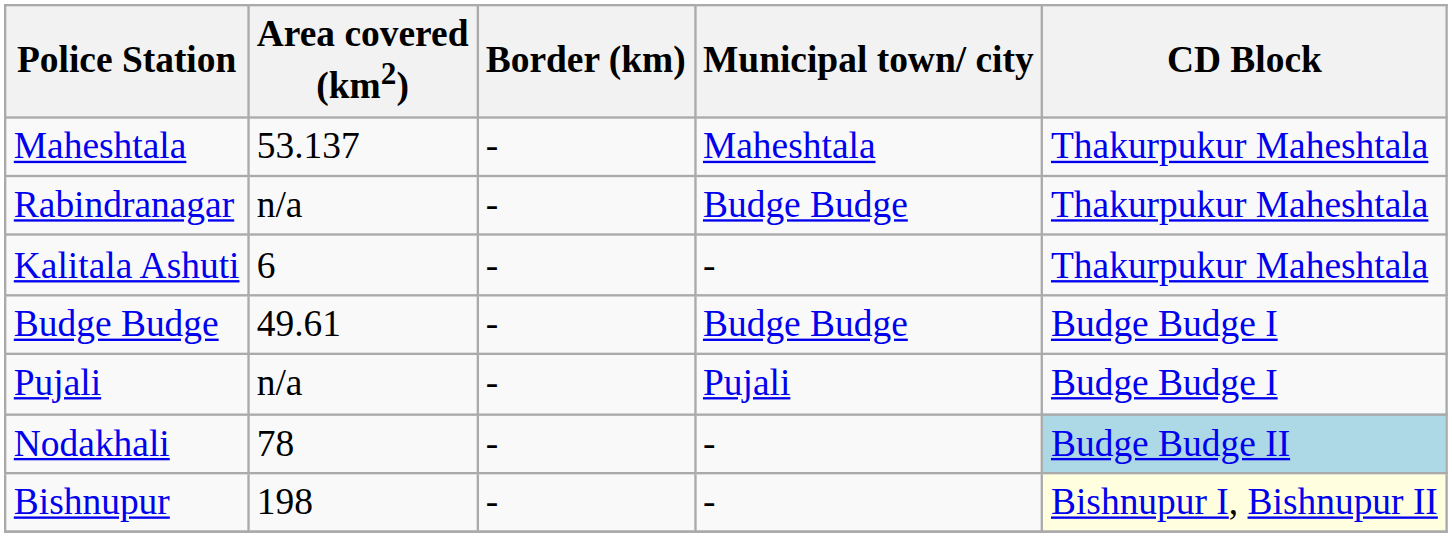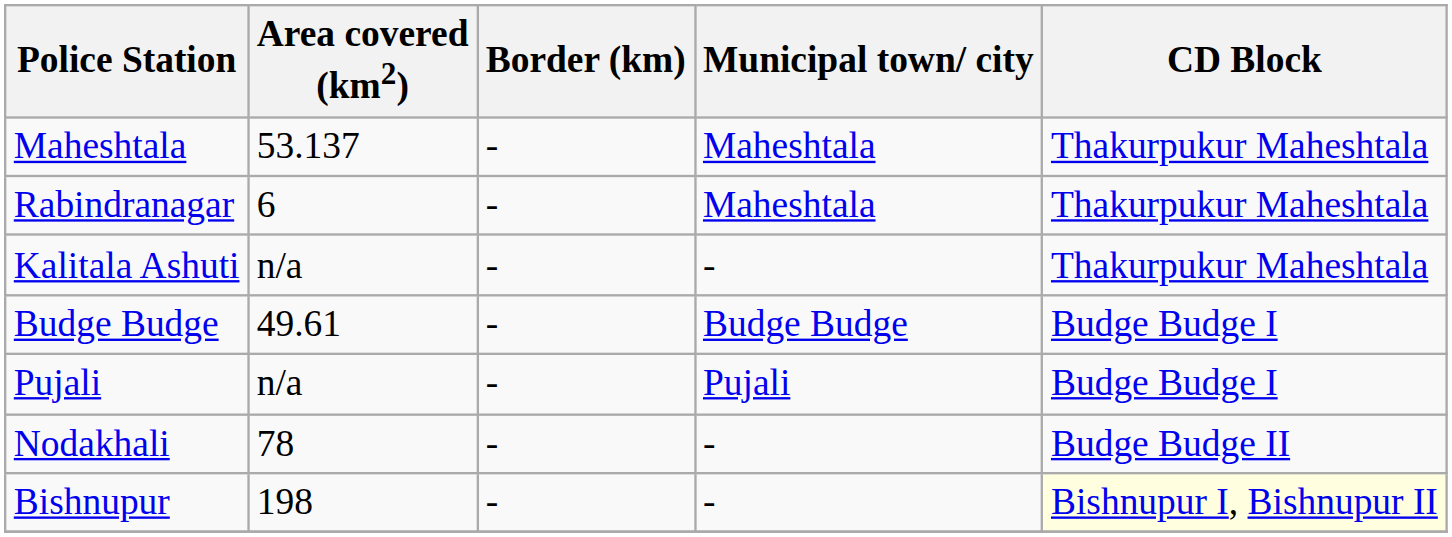 <table class="wikitable sortable">
 <tr>
 <th>Police Station</th>
 <th>Area covered<br>(km<sup>2</sup>)</th>
 <th>Border (km)</th>
 <th>Municipal town/ city</th>
 <th>CD Block</th>
 </tr>
 <tr>
 <td><a href='#'>Maheshtala</a></td>
 <td>53.137</td>
 <td>-</td>
 <td><a href='#'>Maheshtala</a></td>
 <td><a href='#'>Thakurpukur Maheshtala</a></td>
 </tr>
 <tr>
 <td><a href='#'>Rabindranagar</a></td>
-<td>n/a</td>
+<td>6</td>
 <td>-</td>
-<td><a href='#'>Budge Budge</a></td>
+<td><a href='#'>Maheshtala</a></td>
 <td><a href='#'>Thakurpukur Maheshtala</a></td>
 </tr>
 <tr>
 <td><a href='#'>Kalitala Ashuti</a></td>
-<td>6</td>
+<td>n/a</td>
 <td>-</td>
 <td>-</td>
 <td><a href='#'>Thakurpukur Maheshtala</a></td>
 </tr>
 <tr>
 <td><a href='#'>Budge Budge</a></td>
 <td>49.61</td>
 <td>-</td>
 <td><a href='#'>Budge Budge</a></td>
 <td><a href='#'>Budge Budge I</a></td>
 </tr>
 <tr>
 <td><a href='#'>Pujali</a></td>
 <td>n/a</td>
 <td>-</td>
 <td><a href='#'>Pujali</a></td>
 <td><a href='#'>Budge Budge I</a></td>
 </tr>
 <tr>
 <td><a href='#'>Nodakhali</a></td>
 <td>78</td>
 <td>-</td>
 <td>-</td>
-<td style="background: lightblue;"><a href='#'>Budge Budge II</a></td>
+<td><a href='#'>Budge Budge II</a></td>
 </tr>
 <tr>
 <td><a href='#'>Bishnupur</a></td>
 <td>198</td>
 <td>-</td>
 <td>-</td>
 <td style="background: lightyellow;"><a href='#'>Bishnupur I</a>, <a href='#'>Bishnupur II</a></td>
 </tr>
 <tr>
 </tr>
 </table>
